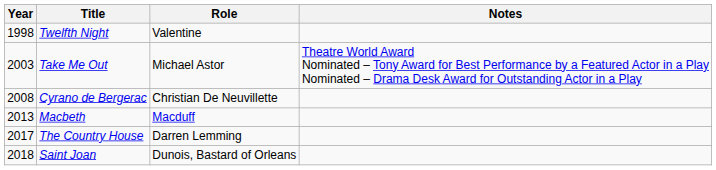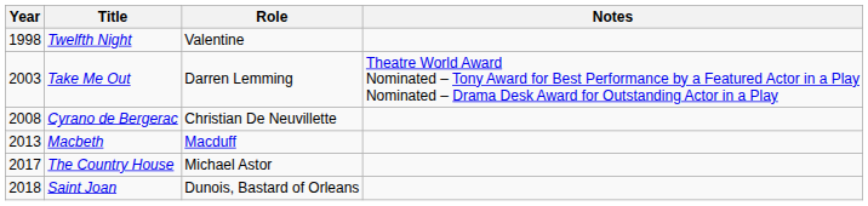 <table class="wikitable sortable">
 <tr>
 <th>Year</th>
 <th>Title</th>
 <th>Role</th>
 <th>Notes</th>
 </tr>
 <tr>
 <td>1998</td>
 <td><em><a href='#'>Twelfth Night</a></em></td>
 <td>Valentine</td>
 <td></td>
 </tr>
 <tr>
 <td>2003</td>
 <td><em><a href='#'>Take Me Out</a></em></td>
-<td>Michael Astor</td>
+<td>Darren Lemming</td>
 <td><a href='#'>Theatre World Award</a><br>Nominated – <a href='#'>Tony Award for Best Performance by a Featured Actor in a Play</a><br>Nominated – <a href='#'>Drama Desk Award for Outstanding Actor in a Play</a></td>
 </tr>
 <tr>
 <td>2008</td>
 <td><em><a href='#'>Cyrano de Bergerac</a></em></td>
 <td>Christian De Neuvillette</td>
 <td></td>
 </tr>
 <tr>
 <td>2013</td>
 <td><em><a href='#'>Macbeth</a></em></td>
 <td><a href='#'>Macduff</a></td>
 <td></td>
 </tr>
 <tr>
 <td>2017</td>
 <td><em><a href='#'>The Country House</a></em></td>
-<td>Darren Lemming</td>
+<td>Michael Astor</td>
 <td></td>
 </tr>
 <tr>
 <td>2018</td>
 <td><em><a href='#'>Saint Joan</a></em></td>
 <td>Dunois, Bastard of Orleans</td>
 <td></td>
 </tr>
 </table>
